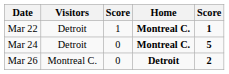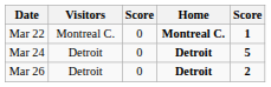 <table class="wikitable">
 <tr>
 <th width="50">Date</th>
 <th width="90">Visitors</th>
 <th width="25">Score</th>
 <th width="90">Home</th>
 <th width="25">Score</th>
 </tr>
 <tr align="center">
 <td>Mar 22</td>
-<td>Detroit</td>
-<td align="center">1</td>
+<td>Montreal C.</td>
+<td align="center">0</td>
 <td><strong>Montreal C.</strong></td>
 <td align="center"><strong>1</strong></td>
 </tr>
 <tr align="center">
 <td>Mar 24</td>
 <td>Detroit</td>
 <td align="center">0</td>
-<td><strong>Montreal C.</strong></td>
+<td><strong>Detroit</strong></td>
 <td align="center"><strong>5</strong></td>
 </tr>
 <tr align="center">
 <td>Mar 26</td>
-<td>Montreal C.</td>
+<td>Detroit</td>
 <td align="center">0</td>
 <td><strong>Detroit</strong></td>
 <td align="center"><strong>2</strong></td>
 </tr>
 </table>
